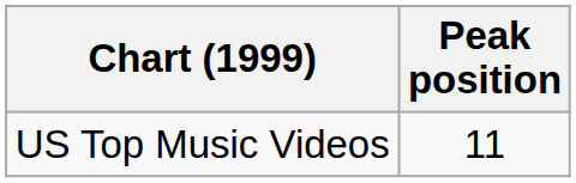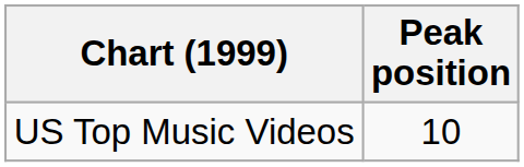 <table class="wikitable" border="1">
 <tr>
 <th>Chart (1999)</th>
 <th>Peak<br>position</th>
 </tr>
 <tr>
 <td>US Top Music Videos</td>
-<td align="center">11</td>
+<td align="center">10</td>
 </tr>
 </table>
